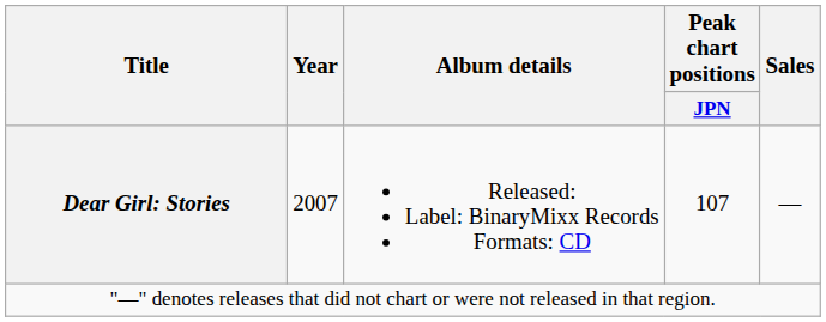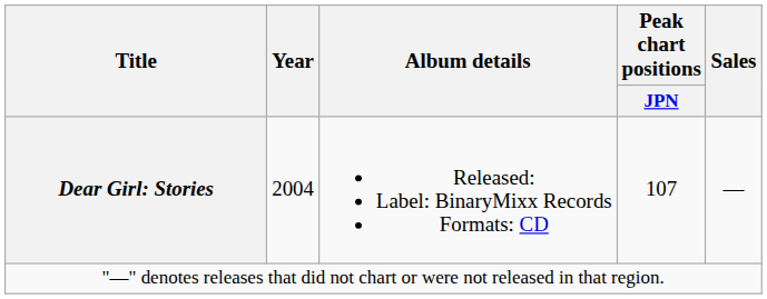 <table class="wikitable plainrowheaders" style="text-align:center;">
 <tr>
 <th scope="col" rowspan="2" style="width:12em;">Title</th>
 <th scope="col" rowspan="2">Year</th>
 <th scope="col" rowspan="2">Album details</th>
 <th scope="col" colspan="1">Peak chart positions</th>
 <th scope="col" rowspan="2">Sales</th>
 </tr>
 <tr>
 <th scope="col" style="width:3em;font-size:90%;"><a href='#'>JPN</a><br></th>
 </tr>
 <tr>
 <th scope="row"><em>Dear Girl: Stories</em></th>
-<td>2007</td>
+<td>2004</td>
 <td><br><ul><li>Released: </li><li>Label: BinaryMixx Records</li><li>Formats: <a href='#'>CD</a></li></ul></td>
 <td>107</td>
 <td>—</td>
 </tr>
 <tr>
 <td colspan="5" style="font-size:90%;">"—" denotes releases that did not chart or were not released in that region.</td>
 </tr>
 </table>
